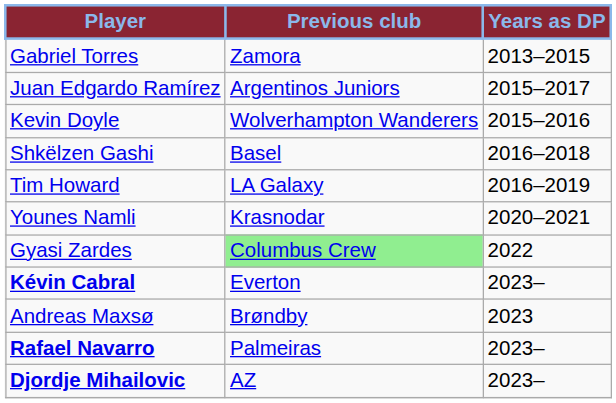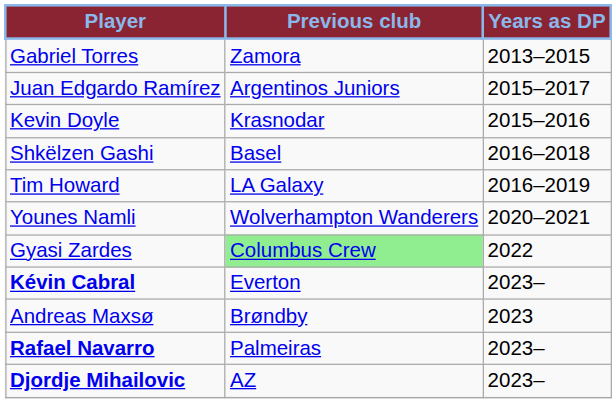 <table class="wikitable" style="text-align:center">
 <tr>
 <th style="background:#8A2432; color:#8BB8EA; border:2px solid #8BB8EA;">Player</th>
 <th style="background:#8A2432; color:#8BB8EA; border:2px solid #8BB8EA;">Previous club</th>
 <th style="background:#8A2432; color:#8BB8EA; border:2px solid #8BB8EA;">Years as DP</th>
 </tr>
 <tr>
 <td align=left> <a href='#'>Gabriel Torres</a></td>
 <td align=left> <a href='#'>Zamora</a></td>
 <td align=left>2013–2015</td>
 </tr>
 <tr>
 <td align=left> <a href='#'>Juan Edgardo Ramírez</a></td>
 <td align=left> <a href='#'>Argentinos Juniors</a></td>
 <td align=left>2015–2017</td>
 </tr>
 <tr>
 <td align=left> <a href='#'>Kevin Doyle</a></td>
-<td align=left> <a href='#'>Wolverhampton Wanderers</a></td>
+<td align=left> <a href='#'>Krasnodar</a></td>
 <td align=left>2015–2016</td>
 </tr>
 <tr>
 <td align=left> <a href='#'>Shkëlzen Gashi</a></td>
 <td align=left> <a href='#'>Basel</a></td>
 <td align=left>2016–2018</td>
 </tr>
 <tr>
 <td align=left> <a href='#'>Tim Howard</a></td>
 <td align=left> <a href='#'>LA Galaxy</a></td>
 <td align=left>2016–2019</td>
 </tr>
 <tr>
 <td align=left> <a href='#'>Younes Namli</a></td>
-<td align=left> <a href='#'>Krasnodar</a></td>
+<td align=left> <a href='#'>Wolverhampton Wanderers</a></td>
 <td align=left>2020–2021</td>
 </tr>
 <tr>
 <td align=left> <a href='#'>Gyasi Zardes</a></td>
 <td align=left style="background: lightgreen;"> <a href='#'>Columbus Crew</a></td>
 <td align=left>2022</td>
 </tr>
 <tr>
 <td align=left> <strong><a href='#'>Kévin Cabral</a></strong></td>
 <td align=left> <a href='#'>Everton</a></td>
 <td align=left>2023–</td>
 </tr>
 <tr>
 <td align=left> <a href='#'>Andreas Maxsø</a></td>
 <td align=left> <a href='#'>Brøndby</a></td>
 <td align=left>2023</td>
 </tr>
 <tr>
 <td align=left> <strong><a href='#'>Rafael Navarro</a></strong></td>
 <td align=left> <a href='#'>Palmeiras</a></td>
 <td align=left>2023–</td>
 </tr>
 <tr>
 <td align=left> <strong><a href='#'>Djordje Mihailovic</a></strong></td>
 <td align=left> <a href='#'>AZ</a></td>
 <td align=left>2023–</td>
 </tr>
 <tr>
 </tr>
 </table>
